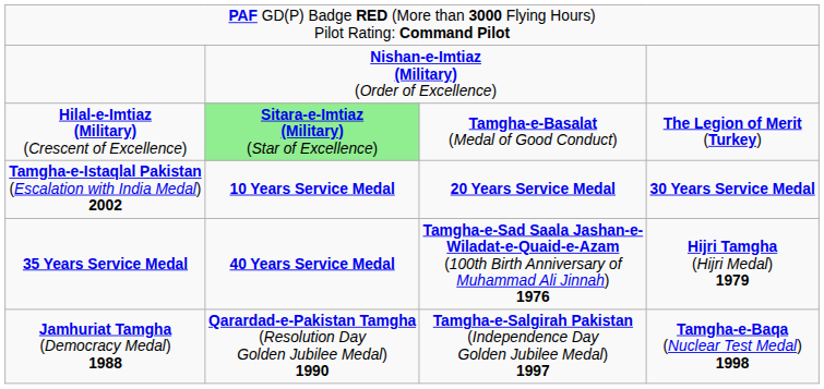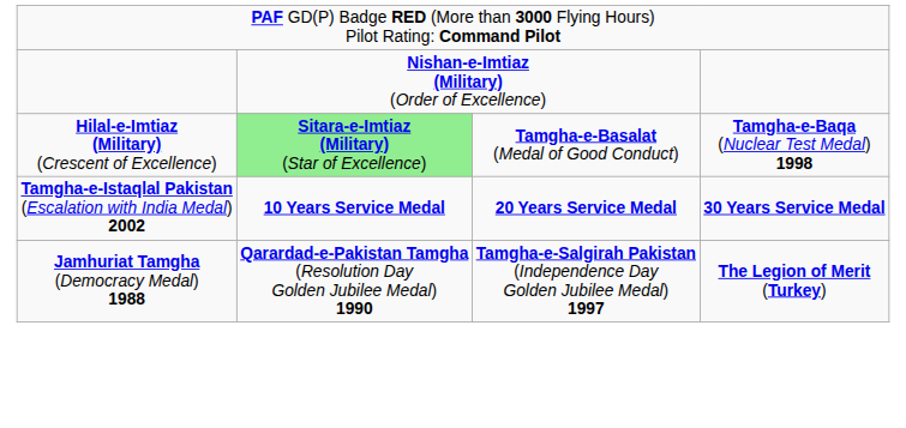 <table class="wikitable" style="margin:1em auto; text-align:center;">
 <tr>
 <td colspan="4"><strong><a href='#'>PAF</a></strong> GD(P) Badge <strong>RED</strong> (More than <strong>3000</strong> Flying Hours)<br>Pilot Rating: <strong>Command Pilot</strong></td>
 </tr>
 <tr>
 <td></td>
 <td colspan="2"><strong><a href='#'>Nishan-e-Imtiaz</a></strong><br><strong><a href='#'>(Military)</a></strong><br>(<em>Order of Excellence</em>)</td>
 <td></td>
 </tr>
 <tr>
 <td><strong><a href='#'>Hilal-e-Imtiaz</a></strong><br><strong><a href='#'>(Military)</a></strong><br>(<em>Crescent of Excellence</em>)</td>
 <td style="background: lightgreen;"><strong><a href='#'>Sitara-e-Imtiaz</a></strong><br><strong><a href='#'>(Military)</a></strong><br>(<em>Star of Excellence</em>)</td>
 <td><strong><a href='#'>Tamgha-e-Basalat</a></strong><br>(<em>Medal of Good Conduct</em>)</td>
-<td><a href='#'><strong>The Legion of Merit</strong></a><br>(<strong><a href='#'>Turkey</a></strong>)</td>
+<td><strong><a href='#'>Tamgha-e-Baqa</a></strong><br>(<em><a href='#'>Nuclear Test Medal</a></em>)<br><strong>1998</strong></td>
 </tr>
 <tr>
 <td><strong><a href='#'>Tamgha-e-Istaqlal Pakistan</a></strong><br>(<em><a href='#'>Escalation with India Medal</a></em>)<br><strong>2002</strong></td>
 <td><strong><a href='#'>10 Years Service Medal</a></strong></td>
 <td><strong><a href='#'>20 Years Service Medal</a></strong></td>
 <td><strong><a href='#'>30 Years Service Medal</a></strong></td>
 </tr>
 <tr>
-<td><strong><a href='#'>35 Years Service Medal</a></strong></td>
-<td><strong><a href='#'>40 Years Service Medal</a></strong></td>
-<td><strong><a href='#'>Tamgha-e-Sad Saala Jashan-e-</a></strong><br><strong><a href='#'>Wiladat-e-Quaid-e-Azam</a></strong><br>(<em>100th Birth Anniversary of</em><br><em><a href='#'>Muhammad Ali Jinnah</a></em>)<br><strong>1976</strong></td>
-<td><strong><a href='#'>Hijri Tamgha</a></strong><br>(<em>Hijri Medal</em>)<br><strong>1979</strong></td>
-</tr>
-<tr>
 <td><strong><a href='#'>Jamhuriat Tamgha</a></strong><br>(<em>Democracy Medal</em>)<br><strong>1988</strong></td>
 <td><strong><a href='#'>Qarardad-e-Pakistan Tamgha</a></strong><br>(<em>Resolution Day</em><br><em>Golden Jubilee Medal</em>)<br><strong>1990</strong></td>
 <td><strong><a href='#'>Tamgha-e-Salgirah Pakistan</a></strong><br>(<em>Independence Day</em><br><em>Golden Jubilee Medal</em>)<br><strong>1997</strong></td>
-<td><strong><a href='#'>Tamgha-e-Baqa</a></strong><br>(<em><a href='#'>Nuclear Test Medal</a></em>)<br><strong>1998</strong></td>
+<td><a href='#'><strong>The Legion of Merit</strong></a><br>(<strong><a href='#'>Turkey</a></strong>)</td>
 </tr>
 </table>
